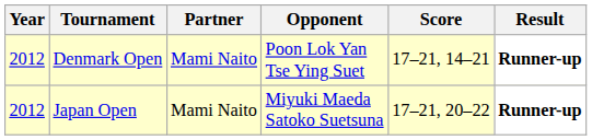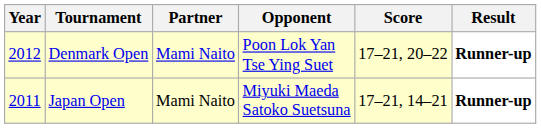 <table class="sortable wikitable" style="font-size: 90%;">
 <tr>
 <th>Year</th>
 <th>Tournament</th>
 <th>Partner</th>
 <th>Opponent</th>
 <th>Score</th>
 <th>Result</th>
 </tr>
 <tr style="background:#FFFFCC">
 <td align="center"><a href='#'>2012</a></td>
 <td align="left"><a href='#'>Denmark Open</a></td>
 <td align="left"> <a href='#'>Mami Naito</a></td>
 <td align="left"> <a href='#'>Poon Lok Yan</a> <br>  <a href='#'>Tse Ying Suet</a></td>
+<td align="left">17–21, 20–22</td>
+<td style="text-align:left; background:white"> <strong>Runner-up</strong></td>
+</tr>
+<tr style="background:#FFFFCC">
+<td align="center"><a href='#'>2011</a></td>
+<td align="left"><a href='#'>Japan Open</a></td>
+<td align="left"> Mami Naito</td>
+<td align="left"> <a href='#'>Miyuki Maeda</a> <br>  <a href='#'>Satoko Suetsuna</a></td>
 <td align="left">17–21, 14–21</td>
 <td style="text-align:left; background:white"> <strong>Runner-up</strong></td>
 </tr>
-<tr style="background:#FFFFCC">
-<td align="center"><a href='#'>2012</a></td>
-<td align="left"><a href='#'>Japan Open</a></td>
-<td align="left"> Mami Naito</td>
-<td align="left"> <a href='#'>Miyuki Maeda</a> <br>  <a href='#'>Satoko Suetsuna</a></td>
-<td align="left">17–21, 20–22</td>
-<td style="text-align:left; background:white"> <strong>Runner-up</strong></td>
-</tr>
 </table>
